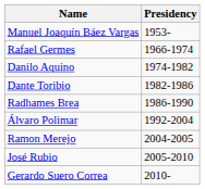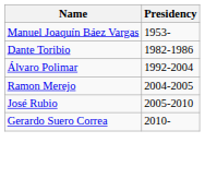 <table class="wikitable">
 <tr>
 <th>Name</th>
 <th>Presidency</th>
 </tr>
 <tr>
 <td><a href='#'>Manuel Joaquín Báez Vargas</a></td>
 <td>1953-</td>
 </tr>
 <tr>
-<td><a href='#'>Rafael Germes</a></td>
-<td>1966-1974</td>
-</tr>
-<tr>
-<td><a href='#'>Danilo Aquino</a></td>
-<td>1974-1982</td>
-</tr>
-<tr>
 <td><a href='#'>Dante Toribio</a></td>
 <td>1982-1986</td>
-</tr>
-<tr>
-<td><a href='#'>Radhames Brea</a></td>
-<td>1986-1990</td>
 </tr>
 <tr>
 <td><a href='#'>Álvaro Polimar</a></td>
 <td>1992-2004</td>
 </tr>
 <tr>
 <td><a href='#'>Ramon Merejo</a></td>
 <td>2004-2005</td>
 </tr>
 <tr>
 <td><a href='#'>José Rubio</a></td>
 <td>2005-2010</td>
 </tr>
 <tr>
 <td><a href='#'>Gerardo Suero Correa</a></td>
 <td>2010-</td>
 </tr>
 </table>
